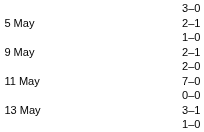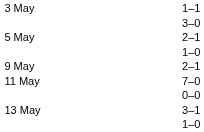 <table cellspacing=1 width=70%>
 <tr>
 <th width=25%></th>
 <th width=30%></th>
 <th width=15%></th>
 <th width=30%></th>
+</tr>
+<tr>
+<td>3 May</td>
+<td align=right></td>
+<td align=center>1–1</td>
+<td></td>
 </tr>
 <tr>
 <td></td>
 <td align=right></td>
 <td align=center>3–0</td>
 <td></td>
 </tr>
 <tr>
 <td>5 May</td>
 <td align=right></td>
 <td align=center>2–1</td>
 <td></td>
 </tr>
 <tr>
 <td></td>
 <td align=right></td>
 <td align=center>1–0</td>
 <td></td>
 </tr>
 <tr>
 <td>9 May</td>
 <td align=right></td>
 <td align=center>2–1</td>
-<td></td>
-</tr>
-<tr>
-<td></td>
-<td align=right></td>
-<td align=center>2–0</td>
 <td></td>
 </tr>
 <tr>
 <td>11 May</td>
 <td align=right></td>
 <td align=center>7–0</td>
 <td></td>
 </tr>
 <tr>
 <td></td>
 <td align=right></td>
 <td align=center>0–0</td>
 <td></td>
 </tr>
 <tr>
 <td>13 May</td>
 <td align=right></td>
 <td align=center>3–1</td>
 <td></td>
 </tr>
 <tr>
 <td></td>
 <td align=right></td>
 <td align=center>1–0</td>
 <td></td>
 </tr>
 </table>
